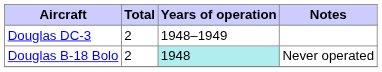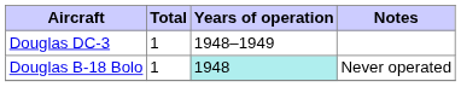 <table class="toccolours" border="1" cellpadding="3" style="border-collapse:collapse;margin:1em auto">
 <tr bgcolor=#ccccff>
 <th>Aircraft</th>
 <th>Total</th>
 <th>Years of operation</th>
 <th>Notes</th>
 </tr>
 <tr>
 <td><a href='#'>Douglas DC-3</a></td>
-<td>2</td>
+<td>1</td>
 <td>1948–1949</td>
 <td></td>
 </tr>
 <tr>
 <td><a href='#'>Douglas B-18 Bolo</a></td>
-<td>2</td>
+<td>1</td>
 <td style="background: paleturquoise;">1948</td>
 <td>Never operated</td>
 </tr>
 <tr>
 </tr>
 </table>
